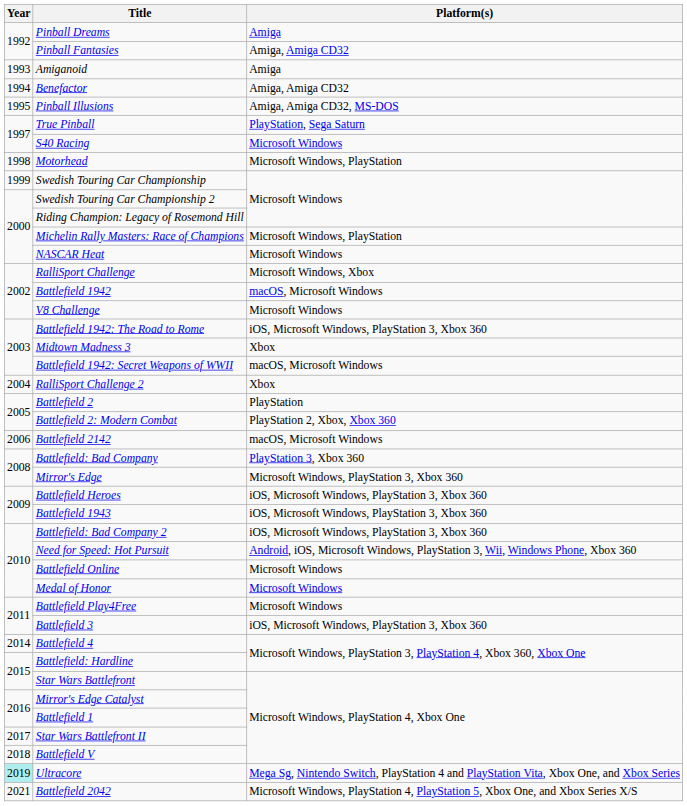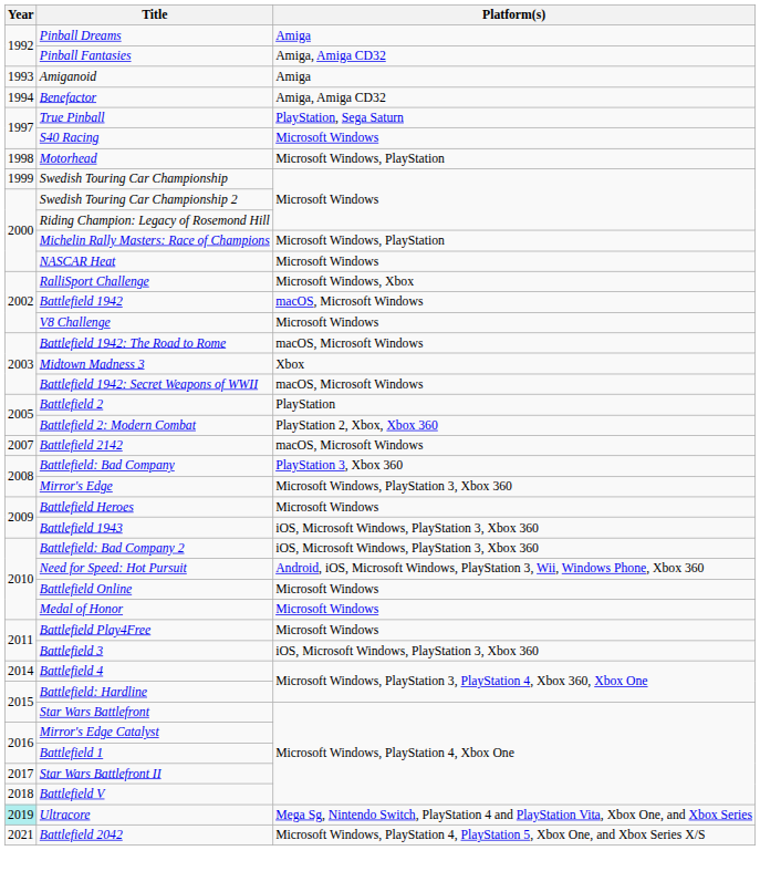 <table class="wikitable sortable">
 <tr>
 <th>Year</th>
 <th>Title</th>
 <th>Platform(s)</th>
 </tr>
 <tr>
 <td rowspan="2">1992</td>
 <td><em><a href='#'>Pinball Dreams</a></em></td>
 <td><a href='#'>Amiga</a></td>
 </tr>
 <tr>
 <td><em><a href='#'>Pinball Fantasies</a></em></td>
 <td>Amiga, <a href='#'>Amiga CD32</a></td>
 </tr>
 <tr>
 <td>1993</td>
 <td><em>Amiganoid</em></td>
 <td>Amiga</td>
 </tr>
 <tr>
 <td>1994</td>
 <td><em><a href='#'>Benefactor</a></em></td>
 <td>Amiga, Amiga CD32</td>
-</tr>
-<tr>
-<td>1995</td>
-<td><em><a href='#'>Pinball Illusions</a></em></td>
-<td>Amiga, Amiga CD32, <a href='#'>MS-DOS</a></td>
 </tr>
 <tr>
 <td rowspan="2">1997</td>
 <td><em><a href='#'>True Pinball</a></em></td>
 <td><a href='#'>PlayStation</a>, <a href='#'>Sega Saturn</a></td>
 </tr>
 <tr>
 <td><em><a href='#'>S40 Racing</a></em></td>
 <td><a href='#'>Microsoft Windows</a></td>
 </tr>
 <tr>
 <td>1998</td>
 <td><em><a href='#'>Motorhead</a></em></td>
 <td>Microsoft Windows, PlayStation</td>
 </tr>
 <tr>
 <td>1999</td>
 <td><em>Swedish Touring Car Championship</em></td>
 <td rowspan="3">Microsoft Windows</td>
 </tr>
 <tr>
 <td rowspan="4">2000</td>
 <td><em>Swedish Touring Car Championship 2</em></td>
 </tr>
 <tr>
 <td><em>Riding Champion: Legacy of Rosemond Hill</em></td>
 </tr>
 <tr>
 <td><em><a href='#'>Michelin Rally Masters: Race of Champions</a></em></td>
 <td>Microsoft Windows, PlayStation</td>
 </tr>
 <tr>
 <td><em><a href='#'>NASCAR Heat</a></em></td>
 <td>Microsoft Windows</td>
 </tr>
 <tr>
 <td rowspan="3">2002</td>
 <td><em><a href='#'>RalliSport Challenge</a></em></td>
 <td>Microsoft Windows, Xbox</td>
 </tr>
 <tr>
 <td><em><a href='#'>Battlefield 1942</a></em></td>
 <td><a href='#'>macOS</a>, Microsoft Windows</td>
 </tr>
 <tr>
 <td><em><a href='#'>V8 Challenge</a></em></td>
 <td>Microsoft Windows</td>
 </tr>
 <tr>
 <td rowspan="3">2003</td>
 <td><em><a href='#'>Battlefield 1942: The Road to Rome</a></em></td>
-<td>iOS, Microsoft Windows, PlayStation 3, Xbox 360</td>
+<td>macOS, Microsoft Windows</td>
 </tr>
 <tr>
 <td><em><a href='#'>Midtown Madness 3</a></em></td>
 <td>Xbox</td>
 </tr>
 <tr>
 <td><em><a href='#'>Battlefield 1942: Secret Weapons of WWII</a></em></td>
 <td>macOS, Microsoft Windows</td>
-</tr>
-<tr>
-<td rowspan="1">2004</td>
-<td><em><a href='#'>RalliSport Challenge 2</a></em></td>
-<td>Xbox</td>
 </tr>
 <tr>
 <td rowspan="2">2005</td>
 <td><em><a href='#'>Battlefield 2</a></em></td>
 <td>PlayStation</td>
 </tr>
 <tr>
 <td><em><a href='#'>Battlefield 2: Modern Combat</a></em></td>
 <td>PlayStation 2, Xbox, <a href='#'>Xbox 360</a></td>
 </tr>
 <tr>
-<td>2006</td>
+<td>2007</td>
 <td><em><a href='#'>Battlefield 2142</a></em></td>
 <td>macOS, Microsoft Windows</td>
 </tr>
 <tr>
 <td rowspan="2">2008</td>
 <td><em><a href='#'>Battlefield: Bad Company</a></em></td>
 <td><a href='#'>PlayStation 3</a>, Xbox 360</td>
 </tr>
 <tr>
 <td><em><a href='#'>Mirror's Edge</a></em></td>
 <td>Microsoft Windows, PlayStation 3, Xbox 360</td>
 </tr>
 <tr>
 <td rowspan="2">2009</td>
 <td><em><a href='#'>Battlefield Heroes</a></em></td>
-<td>iOS, Microsoft Windows, PlayStation 3, Xbox 360</td>
+<td>Microsoft Windows</td>
 </tr>
 <tr>
 <td><em><a href='#'>Battlefield 1943</a></em></td>
 <td>iOS, Microsoft Windows, PlayStation 3, Xbox 360</td>
 </tr>
 <tr>
 <td rowspan="4">2010</td>
 <td><em><a href='#'>Battlefield: Bad Company 2</a></em></td>
 <td>iOS, Microsoft Windows, PlayStation 3, Xbox 360</td>
 </tr>
 <tr>
 <td><em><a href='#'>Need for Speed: Hot Pursuit</a></em></td>
 <td><a href='#'>Android</a>, iOS, Microsoft Windows, PlayStation 3, <a href='#'>Wii</a>, <a href='#'>Windows Phone</a>, Xbox 360</td>
 </tr>
 <tr>
 <td><em><a href='#'>Battlefield Online</a></em></td>
 <td>Microsoft Windows</td>
 </tr>
 <tr>
 <td><em><a href='#'>Medal of Honor</a></em></td>
 <td><a href='#'>Microsoft Windows</a></td>
 </tr>
 <tr>
 <td rowspan="2">2011</td>
 <td><em><a href='#'>Battlefield Play4Free</a></em></td>
 <td>Microsoft Windows</td>
 </tr>
 <tr>
 <td><em><a href='#'>Battlefield 3</a></em></td>
 <td>iOS, Microsoft Windows, PlayStation 3, Xbox 360</td>
 </tr>
 <tr>
 <td>2014</td>
 <td><em><a href='#'>Battlefield 4</a></em></td>
 <td rowspan="2">Microsoft Windows, PlayStation 3, <a href='#'>PlayStation 4</a>, Xbox 360, <a href='#'>Xbox One</a></td>
 </tr>
 <tr>
 <td rowspan="2">2015</td>
 <td><em><a href='#'>Battlefield: Hardline</a></em></td>
 </tr>
 <tr>
 <td><em><a href='#'>Star Wars Battlefront</a></em></td>
 <td rowspan="5">Microsoft Windows, PlayStation 4, Xbox One</td>
 </tr>
 <tr>
 <td rowspan="2">2016</td>
 <td><em><a href='#'>Mirror's Edge Catalyst</a></em></td>
 </tr>
 <tr>
 <td><em><a href='#'>Battlefield 1</a></em></td>
 </tr>
 <tr>
 <td>2017</td>
 <td><em><a href='#'>Star Wars Battlefront II</a></em></td>
 </tr>
 <tr>
 <td>2018</td>
 <td><em><a href='#'>Battlefield V</a></em></td>
 </tr>
 <tr>
 <td style="background: paleturquoise;">2019</td>
 <td><em><a href='#'>Ultracore</a></em></td>
 <td><a href='#'>Mega Sg</a>, <a href='#'>Nintendo Switch</a>, PlayStation 4 and <a href='#'>PlayStation Vita</a>, Xbox One, and <a href='#'>Xbox Series</a></td>
 </tr>
 <tr>
 <td>2021</td>
 <td><em><a href='#'>Battlefield 2042</a></em></td>
 <td>Microsoft Windows, PlayStation 4, <a href='#'>PlayStation 5</a>, Xbox One, and Xbox Series X/S</td>
 </tr>
 </table>
